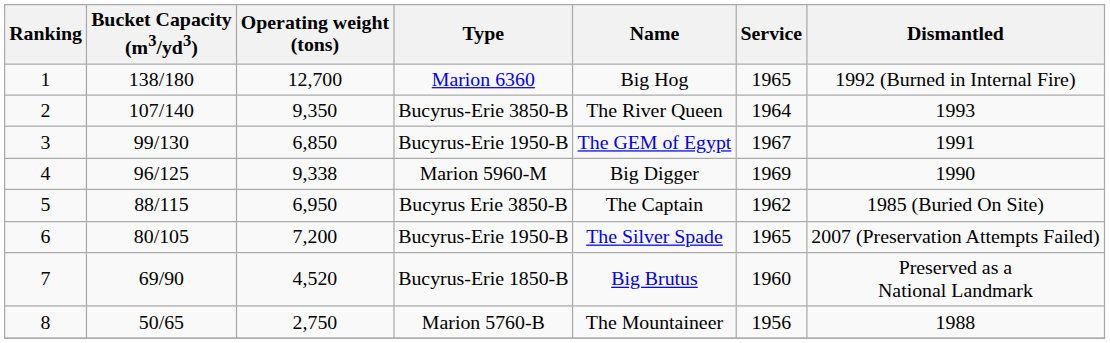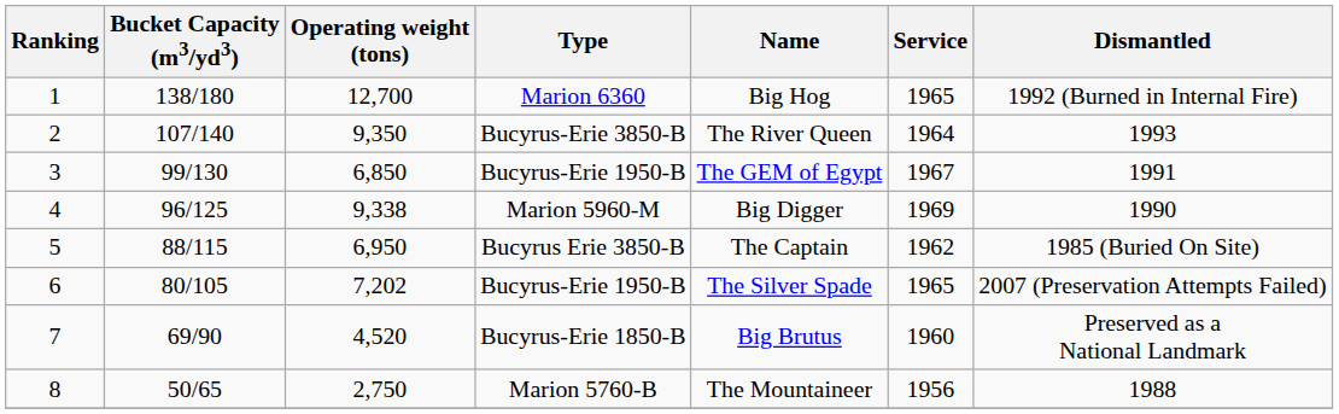 <table class="wikitable" style="text-align:center">
 <tr>
 <th>Ranking</th>
 <th>Bucket Capacity<br> (m<sup>3</sup>/yd<sup>3</sup>)</th>
 <th>Operating weight<br>(tons)</th>
 <th>Type</th>
 <th>Name</th>
 <th>Service</th>
 <th>Dismantled</th>
 </tr>
 <tr>
 <td>1</td>
 <td>138/180</td>
 <td>12,700</td>
 <td><a href='#'>Marion 6360</a></td>
 <td>Big Hog</td>
 <td>1965</td>
 <td>1992 (Burned in Internal Fire)</td>
 </tr>
 <tr>
 <td>2</td>
 <td>107/140</td>
 <td>9,350</td>
 <td>Bucyrus-Erie 3850-B</td>
 <td>The River Queen</td>
 <td>1964</td>
 <td>1993</td>
 </tr>
 <tr>
 <td>3</td>
 <td>99/130</td>
 <td>6,850</td>
 <td>Bucyrus-Erie 1950-B</td>
 <td><a href='#'>The GEM of Egypt</a></td>
 <td>1967</td>
 <td>1991</td>
 </tr>
 <tr>
 <td>4</td>
 <td>96/125</td>
 <td>9,338</td>
 <td>Marion 5960-M</td>
 <td>Big Digger</td>
 <td>1969</td>
 <td>1990</td>
 </tr>
 <tr>
 <td>5</td>
 <td>88/115</td>
 <td>6,950</td>
 <td>Bucyrus Erie 3850-B</td>
 <td>The Captain</td>
 <td>1962</td>
 <td>1985 (Buried On Site)</td>
 </tr>
 <tr>
 <td>6</td>
 <td>80/105</td>
-<td>7,200</td>
+<td>7,202</td>
 <td>Bucyrus-Erie 1950-B</td>
 <td><a href='#'>The Silver Spade</a></td>
 <td>1965</td>
 <td>2007 (Preservation Attempts Failed)</td>
 </tr>
 <tr>
 <td>7</td>
 <td>69/90</td>
 <td>4,520</td>
 <td>Bucyrus-Erie 1850-B</td>
 <td><a href='#'>Big Brutus</a></td>
 <td>1960</td>
 <td>Preserved as a<br> National Landmark</td>
 </tr>
 <tr>
 <td>8</td>
 <td>50/65</td>
 <td>2,750</td>
 <td>Marion 5760-B</td>
 <td>The Mountaineer</td>
 <td>1956</td>
 <td>1988</td>
 </tr>
 <tr>
 </tr>
 </table>
